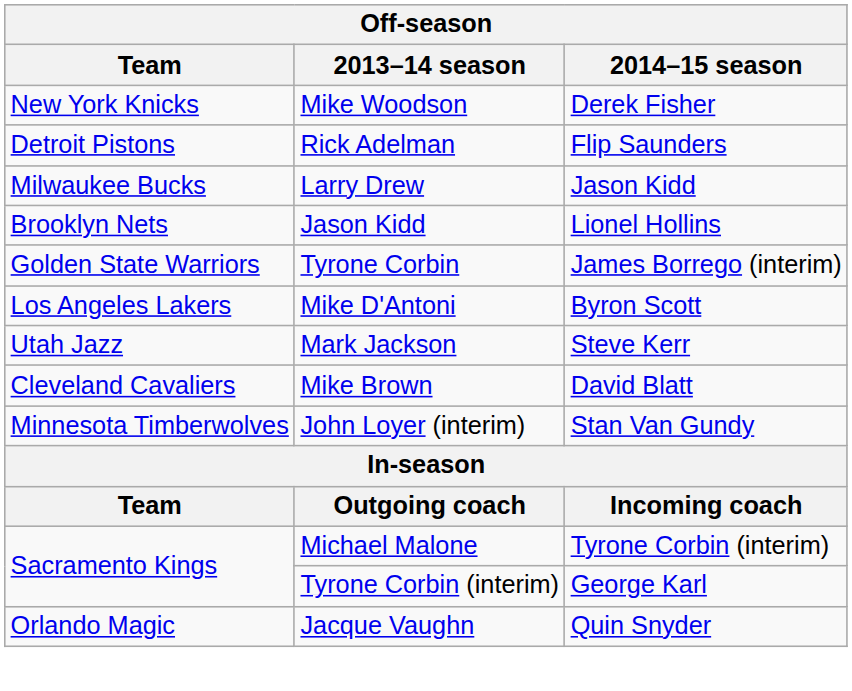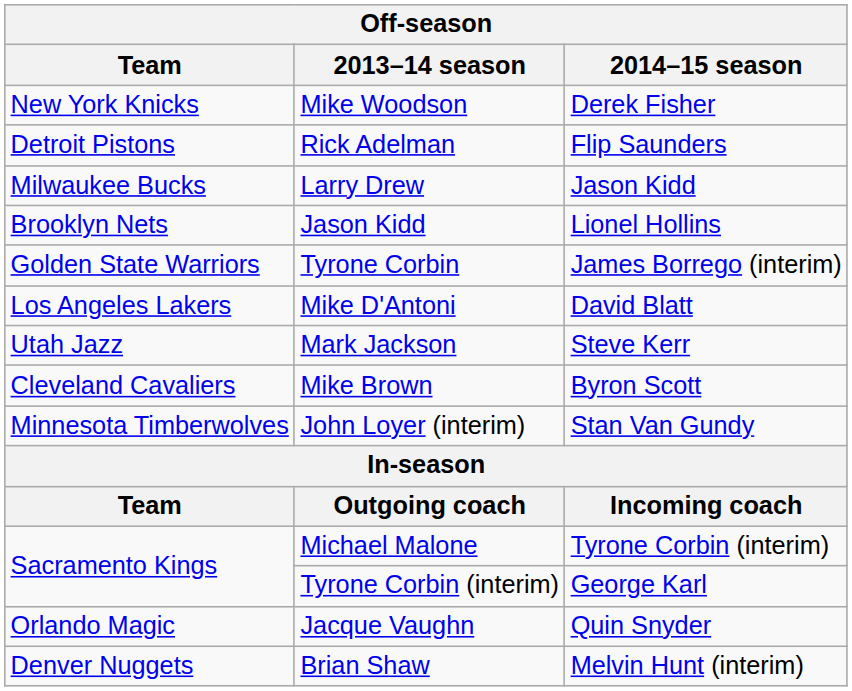 <table class="wikitable">
 <tr>
 <th colspan="3">Off-season</th>
 </tr>
 <tr>
 <th>Team</th>
 <th>2013–14 season</th>
 <th>2014–15 season</th>
 </tr>
 <tr>
 <td><a href='#'>New York Knicks</a></td>
 <td><a href='#'>Mike Woodson</a></td>
 <td><a href='#'>Derek Fisher</a></td>
 </tr>
 <tr>
 <td><a href='#'>Detroit Pistons</a></td>
 <td><a href='#'>Rick Adelman</a></td>
 <td><a href='#'>Flip Saunders</a></td>
 </tr>
 <tr>
 <td><a href='#'>Milwaukee Bucks</a></td>
 <td><a href='#'>Larry Drew</a></td>
 <td><a href='#'>Jason Kidd</a></td>
 </tr>
 <tr>
 <td><a href='#'>Brooklyn Nets</a></td>
 <td><a href='#'>Jason Kidd</a></td>
 <td><a href='#'>Lionel Hollins</a></td>
 </tr>
 <tr>
 <td><a href='#'>Golden State Warriors</a></td>
 <td><a href='#'>Tyrone Corbin</a></td>
 <td><a href='#'>James Borrego</a> (interim)</td>
 </tr>
 <tr>
 <td><a href='#'>Los Angeles Lakers</a></td>
 <td><a href='#'>Mike D'Antoni</a></td>
-<td><a href='#'>Byron Scott</a></td>
+<td><a href='#'>David Blatt</a></td>
 </tr>
 <tr>
 <td><a href='#'>Utah Jazz</a></td>
 <td><a href='#'>Mark Jackson</a></td>
 <td><a href='#'>Steve Kerr</a></td>
 </tr>
 <tr>
 <td><a href='#'>Cleveland Cavaliers</a></td>
 <td><a href='#'>Mike Brown</a></td>
-<td><a href='#'>David Blatt</a></td>
+<td><a href='#'>Byron Scott</a></td>
 </tr>
 <tr>
 <td><a href='#'>Minnesota Timberwolves</a></td>
 <td><a href='#'>John Loyer</a> (interim)</td>
 <td><a href='#'>Stan Van Gundy</a></td>
 </tr>
 <tr>
 <th colspan="3">In-season</th>
 </tr>
 <tr>
 <th>Team</th>
 <th>Outgoing coach</th>
 <th>Incoming coach</th>
 </tr>
 <tr>
 <td rowspan=2><a href='#'>Sacramento Kings</a></td>
 <td><a href='#'>Michael Malone</a></td>
 <td><a href='#'>Tyrone Corbin</a> (interim)</td>
 </tr>
 <tr>
 <td><a href='#'>Tyrone Corbin</a> (interim)</td>
 <td><a href='#'>George Karl</a></td>
 </tr>
 <tr>
 <td><a href='#'>Orlando Magic</a></td>
 <td><a href='#'>Jacque Vaughn</a></td>
 <td><a href='#'>Quin Snyder</a></td>
 </tr>
+<tr>
+<td><a href='#'>Denver Nuggets</a></td>
+<td><a href='#'>Brian Shaw</a></td>
+<td><a href='#'>Melvin Hunt</a> (interim)</td>
+</tr>
 </table>
